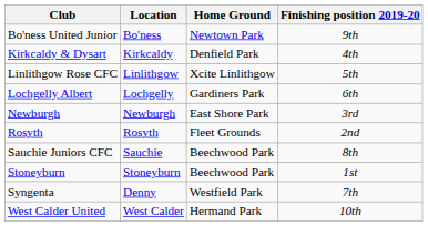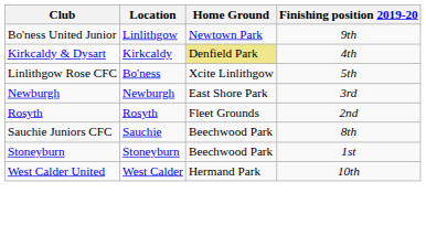 <table class="wikitable sortable" style="text-align:left;">
 <tr>
 <th>Club</th>
 <th>Location</th>
 <th>Home Ground</th>
 <th>Finishing position <a href='#'>2019-20</a></th>
 </tr>
 <tr>
 <td>Bo'ness United Junior</td>
-<td><a href='#'>Bo'ness</a></td>
+<td><a href='#'>Linlithgow</a></td>
 <td><a href='#'>Newtown Park</a></td>
 <td style="text-align:center;"><em>9th</em></td>
 </tr>
 <tr>
 <td><a href='#'>Kirkcaldy & Dysart</a></td>
 <td><a href='#'>Kirkcaldy</a></td>
-<td>Denfield Park</td>
+<td style="background: khaki;">Denfield Park</td>
 <td style="text-align:center;"><em>4th</em></td>
 </tr>
 <tr>
 <td>Linlithgow Rose CFC</td>
-<td><a href='#'>Linlithgow</a></td>
+<td><a href='#'>Bo'ness</a></td>
 <td>Xcite Linlithgow</td>
 <td style="text-align:center;"><em>5th</em></td>
-</tr>
-<tr>
-<td><a href='#'>Lochgelly Albert</a></td>
-<td><a href='#'>Lochgelly</a></td>
-<td>Gardiners Park</td>
-<td style="text-align:center;"><em>6th</em></td>
 </tr>
 <tr>
 <td><a href='#'>Newburgh</a></td>
 <td><a href='#'>Newburgh</a></td>
 <td>East Shore Park</td>
 <td style="text-align:center;"><em>3rd</em></td>
 </tr>
 <tr>
 <td><a href='#'>Rosyth</a></td>
 <td><a href='#'>Rosyth</a></td>
 <td>Fleet Grounds</td>
 <td style="text-align:center;"><em>2nd</em></td>
 </tr>
 <tr>
 <td>Sauchie Juniors CFC</td>
 <td><a href='#'>Sauchie</a></td>
 <td>Beechwood Park</td>
 <td style="text-align:center;"><em>8th</em></td>
 </tr>
 <tr>
 <td><a href='#'>Stoneyburn</a></td>
 <td><a href='#'>Stoneyburn</a></td>
 <td>Beechwood Park</td>
 <td style="text-align:center;"><em>1st</em></td>
 </tr>
 <tr>
-<td>Syngenta</td>
-<td><a href='#'>Denny</a></td>
-<td>Westfield Park</td>
-<td style="text-align:center;"><em>7th</em></td>
-</tr>
-<tr>
 <td><a href='#'>West Calder United</a></td>
 <td><a href='#'>West Calder</a></td>
 <td>Hermand Park</td>
 <td style="text-align:center;"><em>10th</em></td>
 </tr>
 </table>
